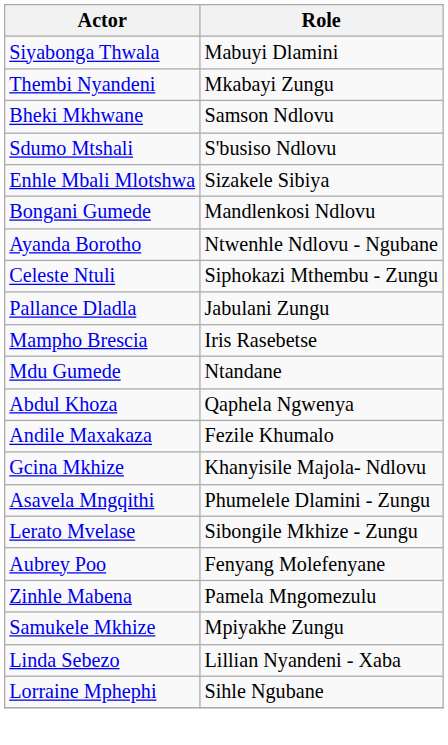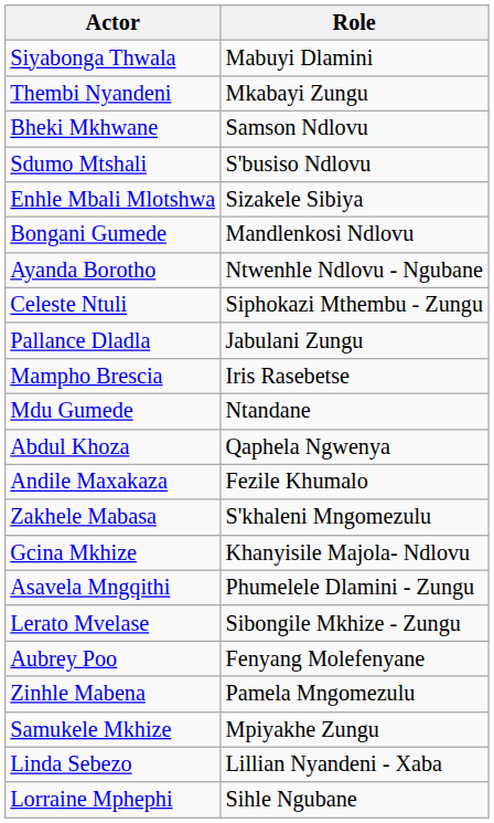 <table class="wikitable">
 <tr>
 <th>Actor</th>
 <th>Role</th>
 </tr>
 <tr>
 <td><a href='#'>Siyabonga Thwala</a></td>
 <td>Mabuyi Dlamini</td>
 </tr>
 <tr>
 <td><a href='#'>Thembi Nyandeni</a></td>
 <td>Mkabayi Zungu</td>
 </tr>
 <tr>
 <td><a href='#'>Bheki Mkhwane</a></td>
 <td>Samson Ndlovu</td>
 </tr>
 <tr>
 <td><a href='#'>Sdumo Mtshali</a></td>
 <td>S'busiso Ndlovu</td>
 </tr>
 <tr>
 <td><a href='#'>Enhle Mbali Mlotshwa</a></td>
 <td>Sizakele Sibiya</td>
 </tr>
 <tr>
 <td><a href='#'>Bongani Gumede</a></td>
 <td>Mandlenkosi Ndlovu</td>
 </tr>
 <tr>
 <td><a href='#'>Ayanda Borotho</a></td>
 <td>Ntwenhle Ndlovu - Ngubane</td>
 </tr>
 <tr>
 <td><a href='#'>Celeste Ntuli</a></td>
 <td>Siphokazi Mthembu - Zungu</td>
 </tr>
 <tr>
 <td><a href='#'>Pallance Dladla</a></td>
 <td>Jabulani Zungu</td>
 </tr>
 <tr>
 <td><a href='#'>Mampho Brescia</a></td>
 <td>Iris Rasebetse</td>
 </tr>
 <tr>
 <td><a href='#'>Mdu Gumede</a></td>
 <td>Ntandane</td>
 </tr>
 <tr>
 <td><a href='#'>Abdul Khoza</a></td>
 <td>Qaphela Ngwenya</td>
 </tr>
 <tr>
 <td><a href='#'>Andile Maxakaza</a></td>
 <td>Fezile Khumalo</td>
 </tr>
 <tr>
+<td><a href='#'>Zakhele Mabasa</a></td>
+<td>S'khaleni Mngomezulu</td>
+</tr>
+<tr>
 <td><a href='#'>Gcina Mkhize</a></td>
 <td>Khanyisile Majola- Ndlovu</td>
 </tr>
 <tr>
 <td><a href='#'>Asavela Mngqithi</a></td>
 <td>Phumelele Dlamini - Zungu</td>
 </tr>
 <tr>
 <td><a href='#'>Lerato Mvelase</a></td>
 <td>Sibongile Mkhize - Zungu</td>
 </tr>
 <tr>
 <td><a href='#'>Aubrey Poo</a></td>
 <td>Fenyang Molefenyane</td>
 </tr>
 <tr>
 <td><a href='#'>Zinhle Mabena</a></td>
 <td>Pamela Mngomezulu</td>
 </tr>
 <tr>
 <td><a href='#'>Samukele Mkhize</a></td>
 <td>Mpiyakhe Zungu</td>
 </tr>
 <tr>
 <td><a href='#'>Linda Sebezo</a></td>
 <td>Lillian Nyandeni - Xaba</td>
 </tr>
 <tr>
 <td><a href='#'>Lorraine Mphephi</a></td>
 <td>Sihle Ngubane</td>
 </tr>
 <tr>
 </tr>
 </table>
